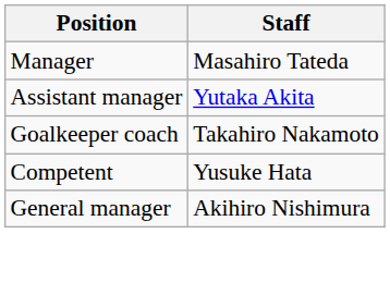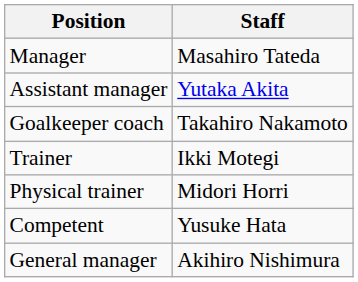 <table class="wikitable">
 <tr>
 <th>Position</th>
 <th>Staff</th>
 </tr>
 <tr>
 <td>Manager</td>
 <td> Masahiro Tateda</td>
 </tr>
 <tr>
 <td>Assistant manager</td>
 <td> <a href='#'>Yutaka Akita</a></td>
 </tr>
 <tr>
 <td>Goalkeeper coach</td>
 <td> Takahiro Nakamoto</td>
 </tr>
 <tr>
+<td>Trainer</td>
+<td> Ikki Motegi</td>
+</tr>
+<tr>
+<td>Physical trainer</td>
+<td> Midori Horri</td>
+</tr>
+<tr>
 <td>Competent</td>
 <td> Yusuke Hata</td>
 </tr>
 <tr>
 <td>General manager</td>
 <td> Akihiro Nishimura</td>
 </tr>
 </table>
